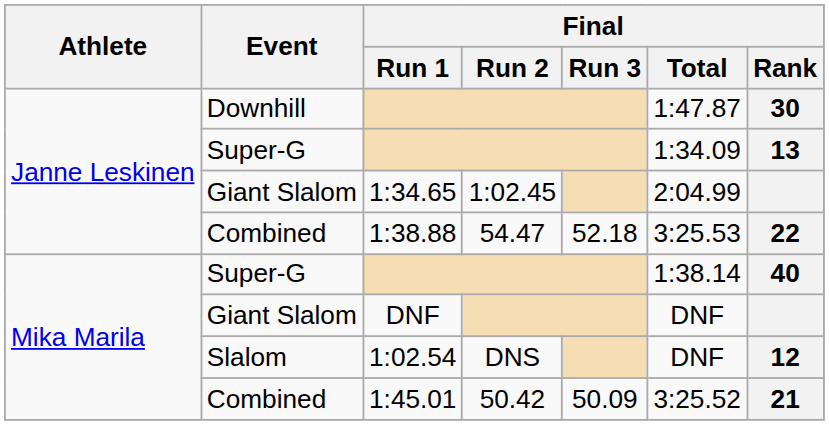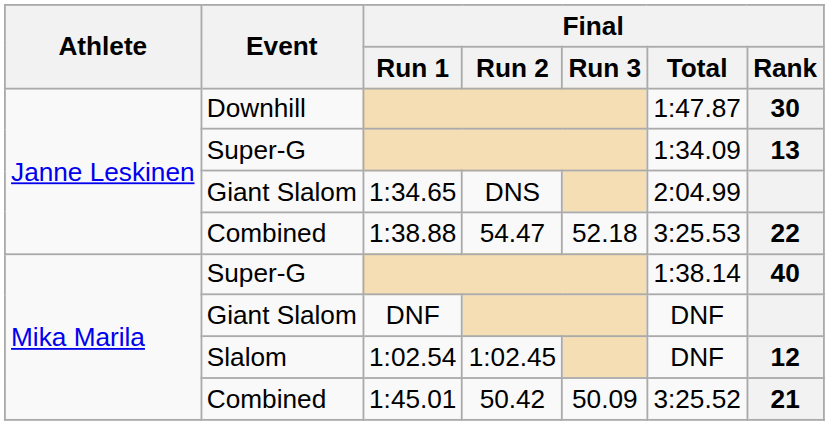 <table class="wikitable" style="font-size:90%">
 <tr>
 <th rowspan="2">Athlete</th>
 <th rowspan="2">Event</th>
 <th colspan="5">Final</th>
 </tr>
 <tr>
 <th>Run 1</th>
 <th>Run 2</th>
 <th>Run 3</th>
 <th>Total</th>
 <th>Rank</th>
 </tr>
 <tr>
 <td rowspan=4><a href='#'>Janne Leskinen</a></td>
 <td>Downhill</td>
 <td colspan=3 bgcolor="wheat"></td>
 <td align="center">1:47.87</td>
 <th align="center">30</th>
 </tr>
 <tr>
 <td>Super-G</td>
 <td colspan=3 bgcolor="wheat"></td>
 <td align="center">1:34.09</td>
 <th align="center">13</th>
 </tr>
 <tr>
 <td>Giant Slalom</td>
 <td align="center">1:34.65</td>
-<td align="center">1:02.45</td>
+<td align="center">DNS</td>
 <td bgcolor="wheat"></td>
 <td align="center">2:04.99</td>
 <th align="center"></th>
 </tr>
 <tr>
 <td>Combined</td>
 <td align="center">1:38.88</td>
 <td align="center">54.47</td>
 <td align="center">52.18</td>
 <td align="center">3:25.53</td>
 <th align="center">22</th>
 </tr>
 <tr>
 <td rowspan=4><a href='#'>Mika Marila</a></td>
 <td>Super-G</td>
 <td colspan=3 bgcolor="wheat"></td>
 <td align="center">1:38.14</td>
 <th align="center">40</th>
 </tr>
 <tr>
 <td>Giant Slalom</td>
 <td align="center">DNF</td>
 <td colspan=2 bgcolor="wheat"></td>
 <td align="center">DNF</td>
 <th align="center"></th>
 </tr>
 <tr>
 <td>Slalom</td>
 <td align="center">1:02.54</td>
-<td align="center">DNS</td>
+<td align="center">1:02.45</td>
 <td bgcolor="wheat"></td>
 <td align="center">DNF</td>
 <th align="center">12</th>
 </tr>
 <tr>
 <td>Combined</td>
 <td align="center">1:45.01</td>
 <td align="center">50.42</td>
 <td align="center">50.09</td>
 <td align="center">3:25.52</td>
 <th align="center">21</th>
 </tr>
 </table>
